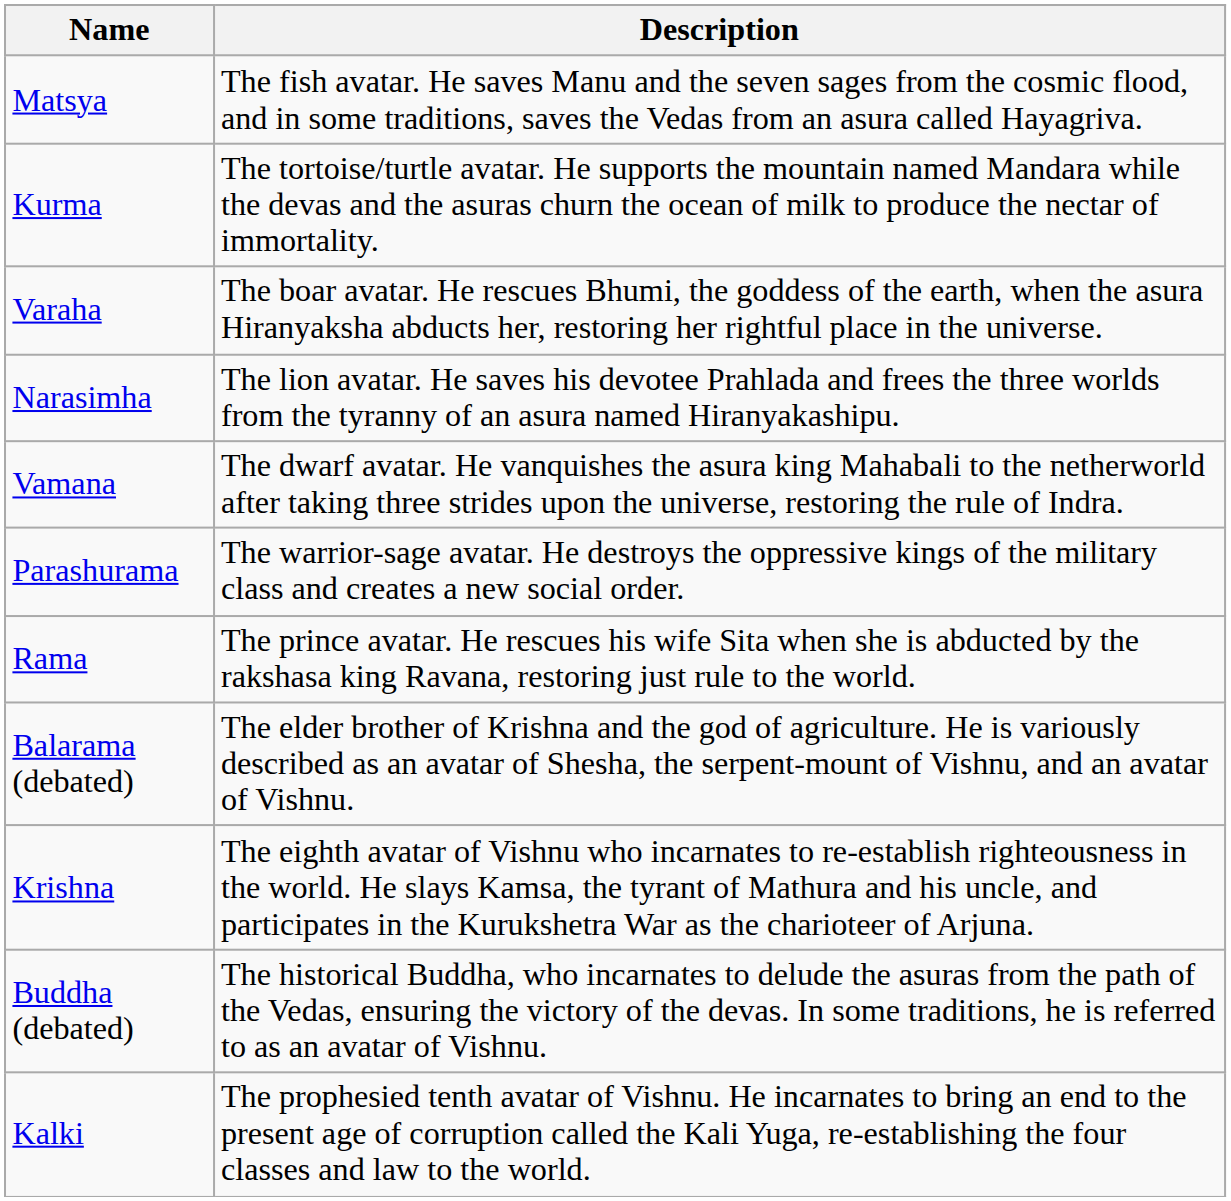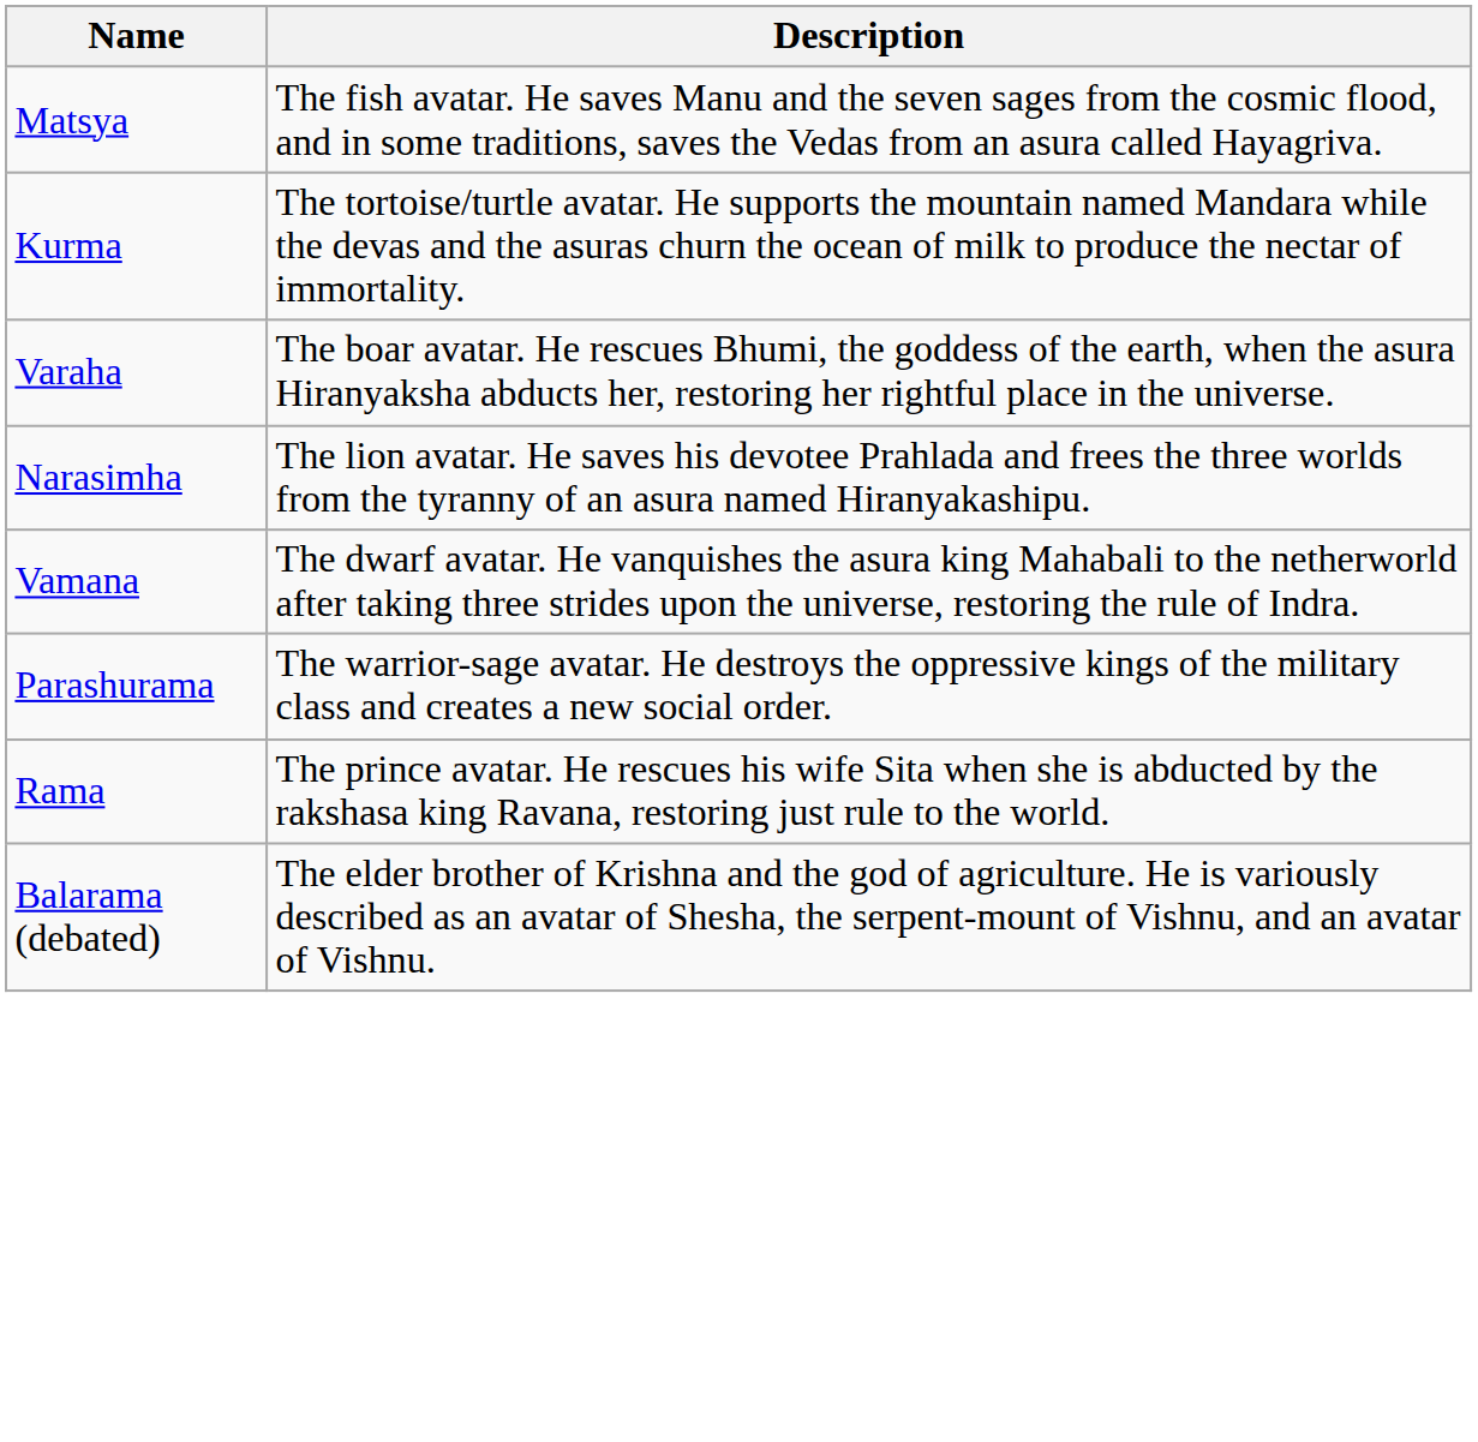 <table class="wikitable sortable">
 <tr>
 <th>Name</th>
 <th>Description</th>
 </tr>
 <tr>
 <td><a href='#'>Matsya</a></td>
 <td>The fish avatar. He saves Manu and the seven sages from the cosmic flood, and in some traditions, saves the Vedas from an asura called Hayagriva.</td>
 </tr>
 <tr>
 <td><a href='#'>Kurma</a></td>
 <td>The tortoise/turtle avatar. He supports the mountain named Mandara while the devas and the asuras churn the ocean of milk to produce the nectar of immortality.</td>
 </tr>
 <tr>
 <td><a href='#'>Varaha</a></td>
 <td>The boar avatar. He rescues Bhumi, the goddess of the earth, when the asura Hiranyaksha abducts her, restoring her rightful place in the universe.</td>
 </tr>
 <tr>
 <td><a href='#'>Narasimha</a></td>
 <td>The lion avatar. He saves his devotee Prahlada and frees the three worlds from the tyranny of an asura named Hiranyakashipu.</td>
 </tr>
 <tr>
 <td><a href='#'>Vamana</a></td>
 <td>The dwarf avatar. He vanquishes the asura king Mahabali to the netherworld after taking three strides upon the universe, restoring the rule of Indra.</td>
 </tr>
 <tr>
 <td><a href='#'>Parashurama</a></td>
 <td>The warrior-sage avatar. He destroys the oppressive kings of the military class and creates a new social order.</td>
 </tr>
 <tr>
 <td><a href='#'>Rama</a></td>
 <td>The prince avatar. He rescues his wife Sita when she is abducted by the rakshasa king Ravana, restoring just rule to the world.</td>
 </tr>
 <tr>
 <td><a href='#'>Balarama</a> (debated)</td>
 <td>The elder brother of Krishna and the god of agriculture. He is variously described as an avatar of Shesha, the serpent-mount of Vishnu, and an avatar of Vishnu.</td>
 </tr>
-<tr>
-<td><a href='#'>Krishna</a></td>
-<td>The eighth avatar of Vishnu who incarnates to re-establish righteousness in the world. He slays Kamsa, the tyrant of Mathura and his uncle, and participates in the Kurukshetra War as the charioteer of Arjuna.</td>
-</tr>
-<tr>
-<td><a href='#'>Buddha</a> (debated)</td>
-<td>The historical Buddha, who incarnates to delude the asuras from the path of the Vedas, ensuring the victory of the devas. In some traditions, he is referred to as an avatar of Vishnu.</td>
-</tr>
-<tr>
-<td><a href='#'>Kalki</a></td>
-<td>The prophesied tenth avatar of Vishnu. He incarnates to bring an end to the present age of corruption called the Kali Yuga, re-establishing the four classes and law to the world.</td>
-</tr>
 </table>
